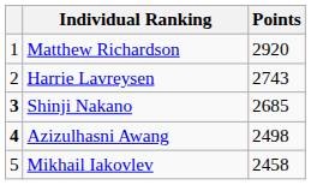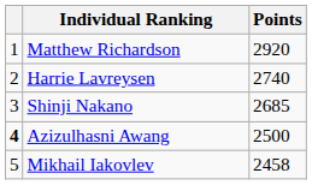 <table class="wikitable col3right">
 <tr>
 <th></th>
 <th style="width:190px; white-space:nowrap;">Individual Ranking</th>
 <th style="width:20px;">Points</th>
 </tr>
 <tr>
 <td>1</td>
 <td> <a href='#'>Matthew Richardson</a></td>
 <td>2920</td>
 </tr>
 <tr>
 <td>2</td>
 <td> <a href='#'>Harrie Lavreysen</a></td>
-<td>2743</td>
+<td>2740</td>
 </tr>
 <tr>
-<td><strong>3</strong></td>
+<td>3</td>
 <td> <a href='#'>Shinji Nakano</a></td>
 <td>2685</td>
 </tr>
 <tr>
 <td><strong>4</strong></td>
 <td> <a href='#'>Azizulhasni Awang</a></td>
-<td>2498</td>
+<td>2500</td>
 </tr>
 <tr>
 <td>5</td>
 <td> <a href='#'>Mikhail Iakovlev</a></td>
 <td>2458</td>
 </tr>
 </table>
